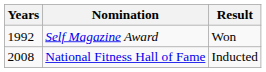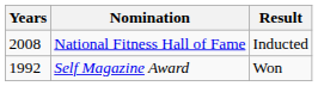 <table class="wikitable sortable">
 <tr>
 <th scope="col">Years</th>
 <th scope="col">Nomination</th>
 <th scope="col">Result</th>
 </tr>
 <tr>
+<td>2008</td>
+<td><a href='#'>National Fitness Hall of Fame</a></td>
+<td>Inducted</td>
+</tr>
+<tr>
 <td>1992</td>
 <td><em><a href='#'>Self Magazine</a> Award</em></td>
 <td>Won</td>
 </tr>
-<tr>
-<td>2008</td>
-<td><a href='#'>National Fitness Hall of Fame</a></td>
-<td>Inducted</td>
-</tr>
 </table>
